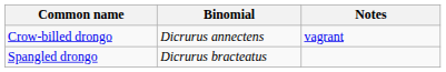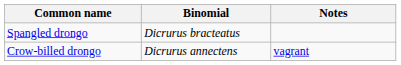 <table style="width:60%;" class="wikitable">
 <tr>
 <th width=35%>Common name</th>
 <th width=33%>Binomial</th>
 <th width=32%>Notes</th>
 </tr>
 <tr>
+<td><a href='#'>Spangled drongo</a></td>
+<td><em>Dicrurus bracteatus</em></td>
+<td></td>
+</tr>
+<tr>
 <td><a href='#'>Crow-billed drongo</a></td>
 <td><em>Dicrurus annectens</em></td>
 <td><a href='#'>vagrant</a></td>
 </tr>
-<tr>
-<td><a href='#'>Spangled drongo</a></td>
-<td><em>Dicrurus bracteatus</em></td>
-<td></td>
-</tr>
 </table>
